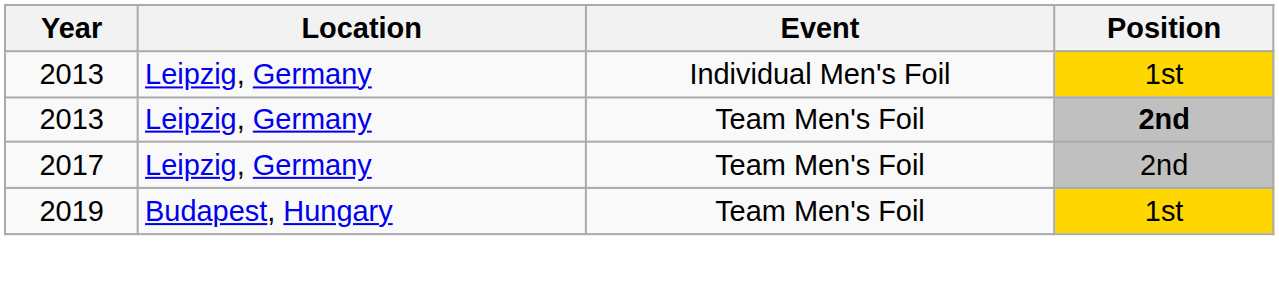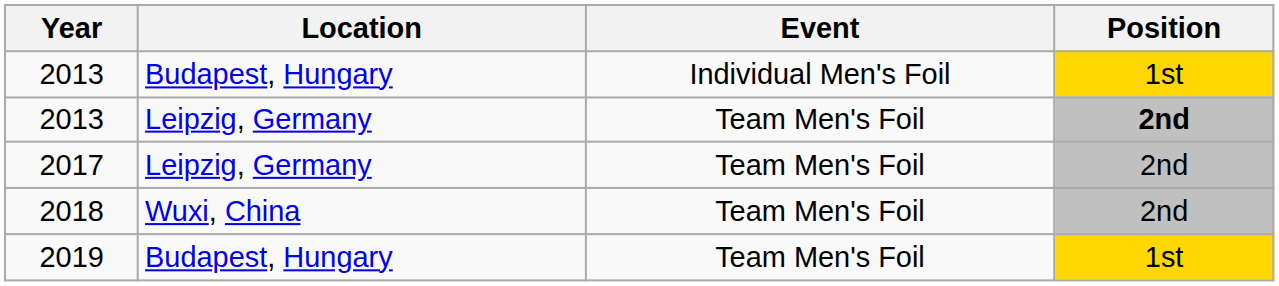 <table class="wikitable" width="50%" style="font-size:90%; text-align:center;">
 <tr>
 <th>Year</th>
 <th>Location</th>
 <th>Event</th>
 <th>Position</th>
 </tr>
 <tr>
 <td>2013</td>
-<td rowspan="1" align="left"> <a href='#'>Leipzig</a>, <a href='#'>Germany</a></td>
+<td rowspan="1" align="left"> <a href='#'>Budapest</a>, <a href='#'>Hungary</a></td>
 <td>Individual Men's Foil</td>
 <td bgcolor="gold">1st</td>
 </tr>
 <tr>
 <td>2013</td>
 <td rowspan="1" align="left"> <a href='#'>Leipzig</a>, <a href='#'>Germany</a></td>
 <td>Team Men's Foil</td>
 <td bgcolor="silver"><strong>2nd</strong></td>
 </tr>
 <tr>
 <td>2017</td>
 <td rowspan="1" align="left"> <a href='#'>Leipzig</a>, <a href='#'>Germany</a></td>
 <td>Team Men's Foil</td>
 <td bgcolor="silver">2nd</td>
 </tr>
 <tr>
+<td>2018</td>
+<td rowspan="1" align="left"> <a href='#'>Wuxi</a>, <a href='#'>China</a></td>
+<td>Team Men's Foil</td>
+<td bgcolor="silver">2nd</td>
+</tr>
+<tr>
 <td>2019</td>
 <td rowspan="1" align="left"> <a href='#'>Budapest</a>, <a href='#'>Hungary</a></td>
 <td>Team Men's Foil</td>
 <td bgcolor="gold">1st</td>
 </tr>
 </table>
